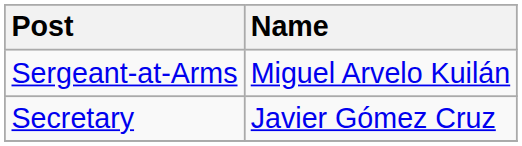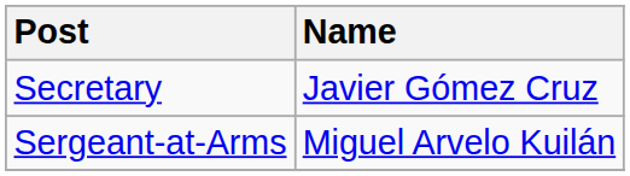 <table class="wikitable">
 <tr>
 <th scope=col style="text-align: left">Post</th>
 <th scope=col style="text-align: left">Name</th>
 </tr>
 <tr>
+<td><a href='#'>Secretary</a></td>
+<td><a href='#'>Javier Gómez Cruz</a></td>
+</tr>
+<tr>
 <td><a href='#'>Sergeant-at-Arms</a></td>
 <td><a href='#'>Miguel Arvelo Kuilán</a></td>
 </tr>
 <tr>
-<td><a href='#'>Secretary</a></td>
-<td><a href='#'>Javier Gómez Cruz</a></td>
-</tr>
-<tr>
 </tr>
 </table>
